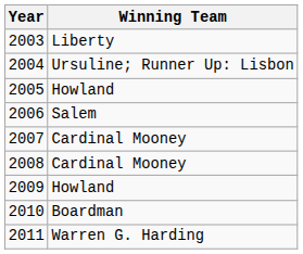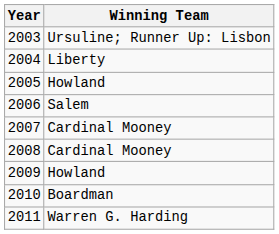 <table class="wikitable">
 <tr>
 <th>Year</th>
 <th>Winning Team</th>
 </tr>
 <tr>
 <td>2003</td>
-<td>Liberty</td>
+<td>Ursuline; Runner Up: Lisbon</td>
 </tr>
 <tr>
 <td>2004</td>
-<td>Ursuline; Runner Up: Lisbon</td>
+<td>Liberty</td>
 </tr>
 <tr>
 <td>2005</td>
 <td>Howland</td>
 </tr>
 <tr>
 <td>2006</td>
 <td>Salem</td>
 </tr>
 <tr>
 <td>2007</td>
 <td>Cardinal Mooney</td>
 </tr>
 <tr>
 <td>2008</td>
 <td>Cardinal Mooney</td>
 </tr>
 <tr>
 <td>2009</td>
 <td>Howland</td>
 </tr>
 <tr>
 <td>2010</td>
 <td>Boardman</td>
 </tr>
 <tr>
 <td>2011</td>
 <td>Warren G. Harding</td>
 </tr>
 </table>
